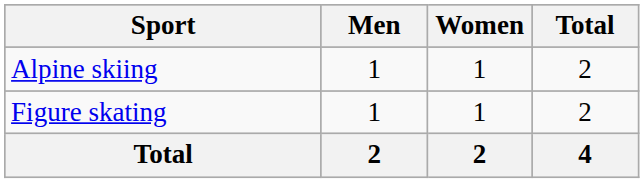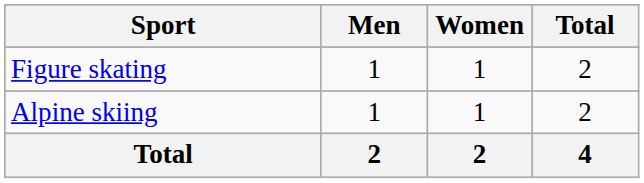 <table class="wikitable sortable" style="text-align:center">
 <tr>
 <th width=180>Sport</th>
 <th width=55>Men</th>
 <th width=55>Women</th>
 <th width=55>Total</th>
 </tr>
 <tr>
-<td align=left><a href='#'>Alpine skiing</a></td>
+<td align=left><a href='#'>Figure skating</a></td>
 <td>1</td>
 <td>1</td>
 <td>2</td>
 </tr>
 <tr>
-<td align=left><a href='#'>Figure skating</a></td>
+<td align=left><a href='#'>Alpine skiing</a></td>
 <td>1</td>
 <td>1</td>
 <td>2</td>
 </tr>
 <tr>
 <th>Total</th>
 <th>2</th>
 <th>2</th>
 <th>4</th>
 </tr>
 </table>
